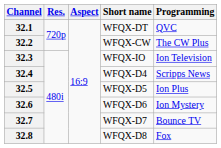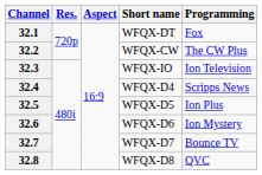 <table class="wikitable">
 <tr>
 <th scope = "col"><a href='#'>Channel</a></th>
 <th scope = "col"><a href='#'>Res.</a></th>
 <th scope = "col"><a href='#'>Aspect</a></th>
 <th scope = "col">Short name</th>
 <th scope = "col">Programming</th>
 </tr>
 <tr>
 <th scope = "row">32.1</th>
 <td rowspan="2"><a href='#'>720p</a></td>
 <td rowspan="8"><a href='#'>16:9</a></td>
 <td>WFQX-DT</td>
-<td><a href='#'>QVC</a></td>
+<td><a href='#'>Fox</a></td>
 </tr>
 <tr>
 <th scope = "row">32.2</th>
 <td>WFQX-CW</td>
 <td><a href='#'>The CW Plus</a></td>
 </tr>
 <tr>
 <th scope = "row">32.3</th>
 <td rowspan="6"><a href='#'>480i</a></td>
 <td>WFQX-IO</td>
 <td><a href='#'>Ion Television</a></td>
 </tr>
 <tr>
 <th scope = "row">32.4</th>
 <td>WFQX-D4</td>
 <td><a href='#'>Scripps News</a></td>
 </tr>
 <tr>
 <th scope = "row">32.5</th>
 <td>WFQX-D5</td>
 <td><a href='#'>Ion Plus</a></td>
 </tr>
 <tr>
 <th scope = "row">32.6</th>
 <td>WFQX-D6</td>
 <td><a href='#'>Ion Mystery</a></td>
 </tr>
 <tr>
 <th scope = "row">32.7</th>
 <td>WFQX-D7</td>
 <td><a href='#'>Bounce TV</a></td>
 </tr>
 <tr>
 <th scope = "row">32.8</th>
 <td>WFQX-D8</td>
-<td><a href='#'>Fox</a></td>
+<td><a href='#'>QVC</a></td>
 </tr>
 </table>
